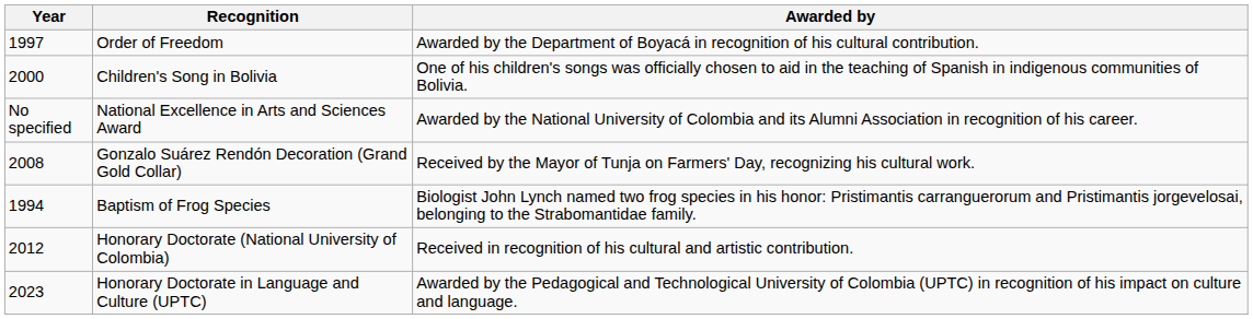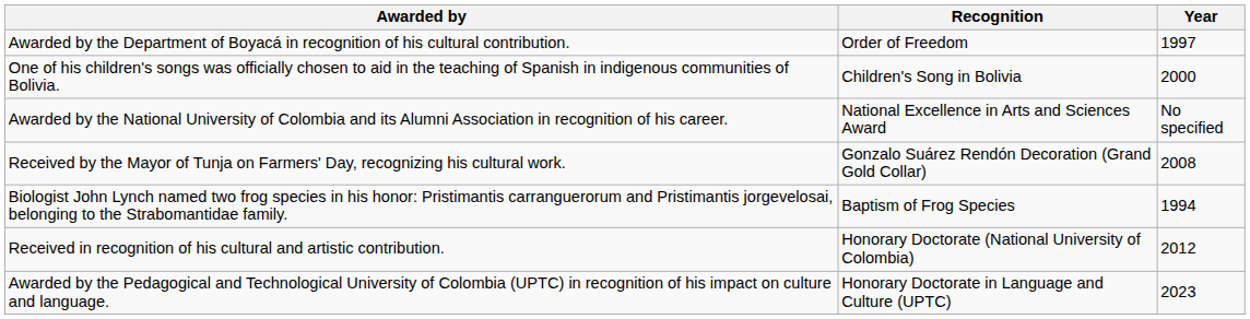 <table class="wikitable">
 <tr>
+<th>Awarded by</th>
+<th>Recognition</th>
 <th>Year</th>
-<th>Recognition</th>
-<th>Awarded by</th>
 </tr>
 <tr>
+<td>Awarded by the Department of Boyacá in recognition of his cultural contribution.</td>
+<td>Order of Freedom</td>
 <td>1997</td>
-<td>Order of Freedom</td>
-<td>Awarded by the Department of Boyacá in recognition of his cultural contribution.</td>
 </tr>
 <tr>
+<td>One of his children's songs was officially chosen to aid in the teaching of Spanish in indigenous communities of Bolivia.</td>
+<td>Children's Song in Bolivia</td>
 <td>2000</td>
-<td>Children's Song in Bolivia</td>
-<td>One of his children's songs was officially chosen to aid in the teaching of Spanish in indigenous communities of Bolivia.</td>
 </tr>
 <tr>
+<td>Awarded by the National University of Colombia and its Alumni Association in recognition of his career.</td>
+<td>National Excellence in Arts and Sciences Award</td>
 <td>No specified</td>
-<td>National Excellence in Arts and Sciences Award</td>
-<td>Awarded by the National University of Colombia and its Alumni Association in recognition of his career.</td>
 </tr>
 <tr>
+<td>Received by the Mayor of Tunja on Farmers' Day, recognizing his cultural work.</td>
+<td>Gonzalo Suárez Rendón Decoration (Grand Gold Collar)</td>
 <td>2008</td>
-<td>Gonzalo Suárez Rendón Decoration (Grand Gold Collar)</td>
-<td>Received by the Mayor of Tunja on Farmers' Day, recognizing his cultural work.</td>
 </tr>
 <tr>
+<td>Biologist John Lynch named two frog species in his honor: Pristimantis carranguerorum and Pristimantis jorgevelosai, belonging to the Strabomantidae family.</td>
+<td>Baptism of Frog Species</td>
 <td>1994</td>
-<td>Baptism of Frog Species</td>
-<td>Biologist John Lynch named two frog species in his honor: Pristimantis carranguerorum and Pristimantis jorgevelosai, belonging to the Strabomantidae family.</td>
 </tr>
 <tr>
+<td>Received in recognition of his cultural and artistic contribution.</td>
+<td>Honorary Doctorate (National University of Colombia)</td>
 <td>2012</td>
-<td>Honorary Doctorate (National University of Colombia)</td>
-<td>Received in recognition of his cultural and artistic contribution.</td>
 </tr>
 <tr>
+<td>Awarded by the Pedagogical and Technological University of Colombia (UPTC) in recognition of his impact on culture and language.</td>
+<td>Honorary Doctorate in Language and Culture (UPTC)</td>
 <td>2023</td>
-<td>Honorary Doctorate in Language and Culture (UPTC)</td>
-<td>Awarded by the Pedagogical and Technological University of Colombia (UPTC) in recognition of his impact on culture and language.</td>
 </tr>
 </table>
